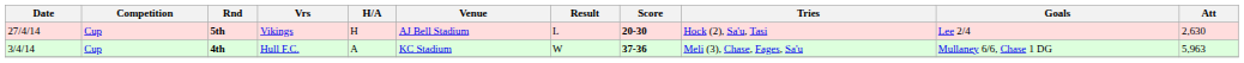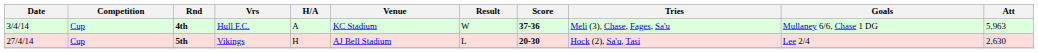 <table class="wikitable" style="font-size:85%;" width="100%">
 <tr>
 <th>Date</th>
 <th>Competition</th>
 <th>Rnd</th>
 <th>Vrs</th>
 <th>H/A</th>
 <th>Venue</th>
 <th>Result</th>
 <th>Score</th>
 <th>Tries</th>
 <th>Goals</th>
 <th>Att</th>
 </tr>
+<tr style="background:#ddffdd;" width=20 | >
+<td>3/4/14</td>
+<td><a href='#'>Cup</a></td>
+<td><strong>4th</strong></td>
+<td><a href='#'>Hull F.C.</a></td>
+<td>A</td>
+<td><a href='#'>KC Stadium</a></td>
+<td>W</td>
+<td><strong>37-36</strong></td>
+<td><a href='#'>Meli</a> (3), <a href='#'>Chase</a>, <a href='#'>Fages</a>, <a href='#'>Sa'u</a></td>
+<td><a href='#'>Mullaney</a> 6/6, <a href='#'>Chase</a> 1 DG</td>
+<td>5,963</td>
+</tr>
 <tr style="background:#ffdddd;" width=20 | >
 <td>27/4/14</td>
 <td><a href='#'>Cup</a></td>
 <td><strong>5th</strong></td>
 <td><a href='#'>Vikings</a></td>
 <td>H</td>
 <td><a href='#'>AJ Bell Stadium</a></td>
 <td>L</td>
 <td><strong>20-30</strong></td>
 <td><a href='#'>Hock</a> (2), <a href='#'>Sa'u</a>, <a href='#'>Tasi</a></td>
 <td><a href='#'>Lee</a> 2/4</td>
 <td>2,630</td>
 </tr>
-<tr style="background:#ddffdd;" width=20 | >
-<td>3/4/14</td>
-<td><a href='#'>Cup</a></td>
-<td><strong>4th</strong></td>
-<td><a href='#'>Hull F.C.</a></td>
-<td>A</td>
-<td><a href='#'>KC Stadium</a></td>
-<td>W</td>
-<td><strong>37-36</strong></td>
-<td><a href='#'>Meli</a> (3), <a href='#'>Chase</a>, <a href='#'>Fages</a>, <a href='#'>Sa'u</a></td>
-<td><a href='#'>Mullaney</a> 6/6, <a href='#'>Chase</a> 1 DG</td>
-<td>5,963</td>
-</tr>
 <tr>
 </tr>
 </table>
